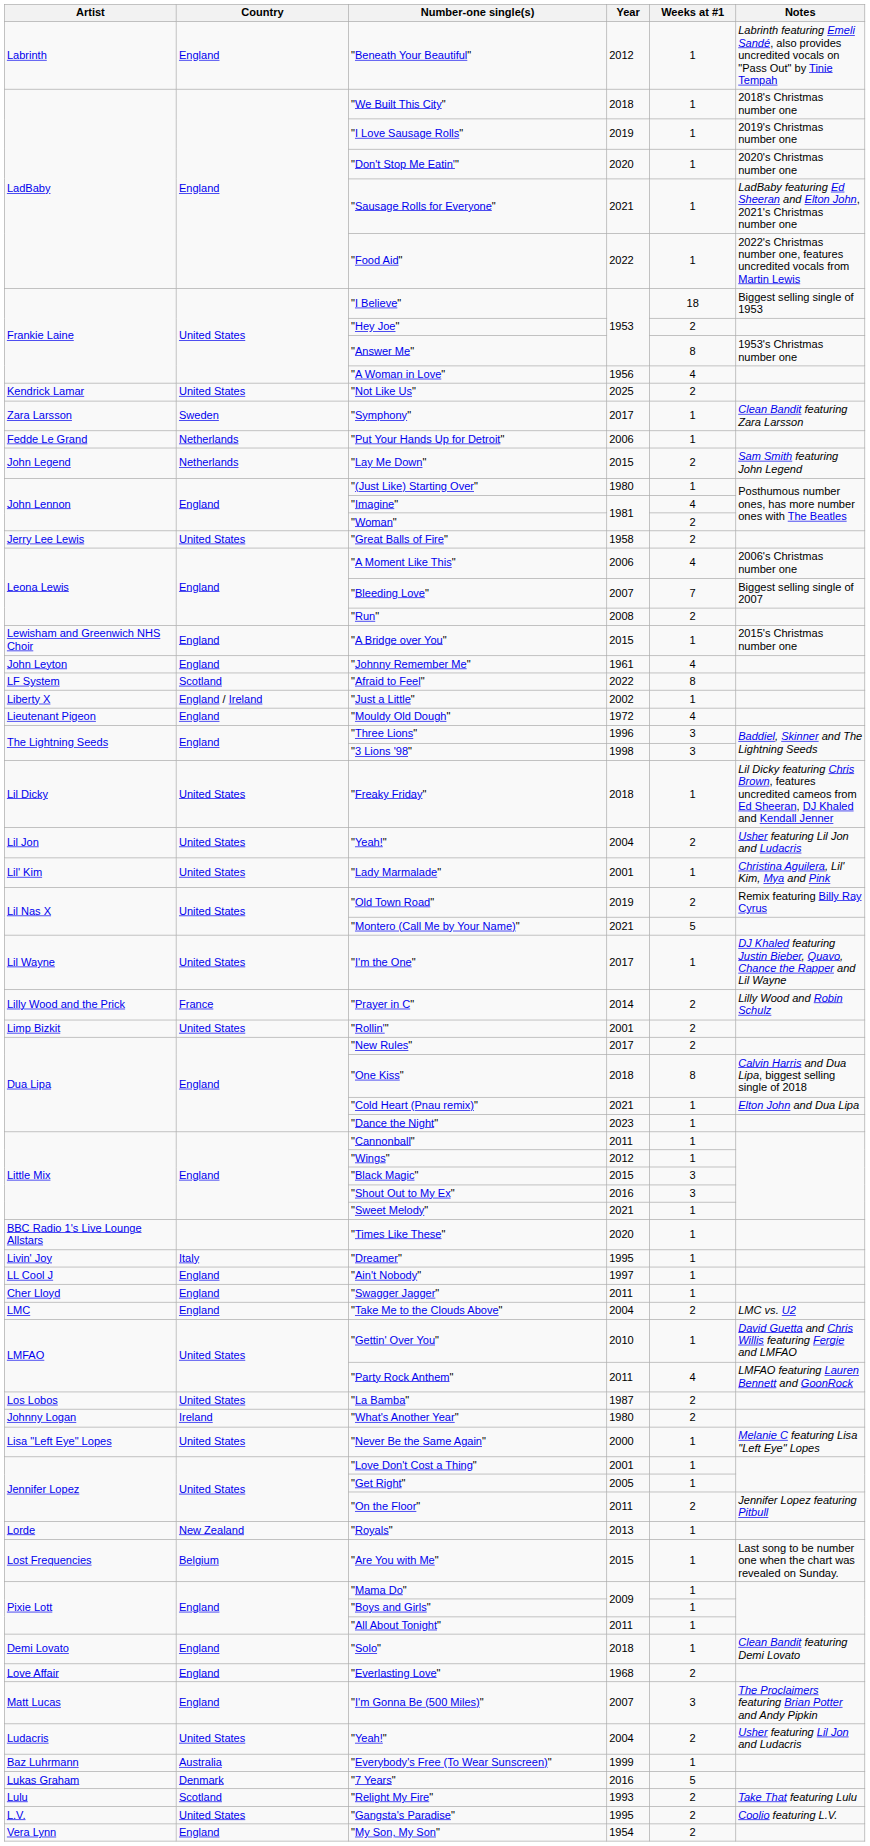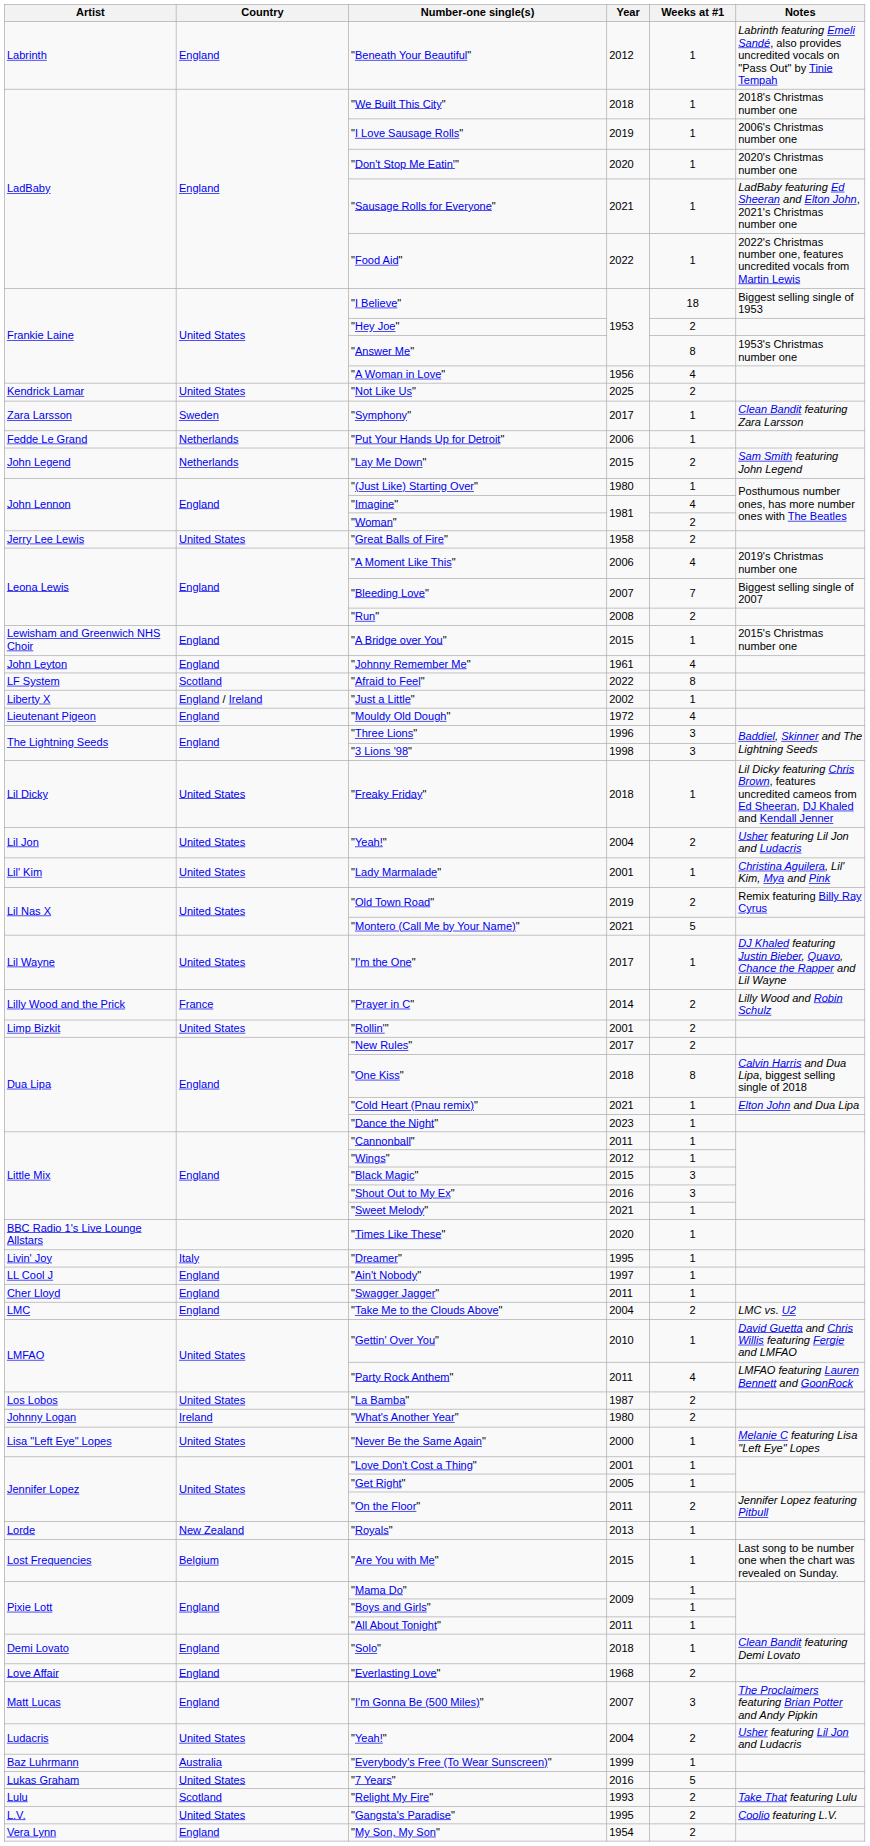 <table class="wikitable">
 <tr>
 <th width="20%">Artist</th>
 <th width="20%">Country</th>
 <th width="30%">Number-one single(s)</th>
 <th width="5%">Year</th>
 <th width="10%">Weeks at #1</th>
 <th width:"45%">Notes</th>
 </tr>
 <tr>
 <td><a href='#'>Labrinth</a></td>
 <td><a href='#'>England</a></td>
 <td>"<a href='#'>Beneath Your Beautiful</a>"</td>
 <td>2012</td>
 <td align=center>1</td>
 <td><em>Labrinth featuring <a href='#'>Emeli Sandé</a></em>, also provides uncredited vocals on "Pass Out" by <a href='#'>Tinie Tempah</a></td>
 </tr>
 <tr>
 <td rowspan="5"><a href='#'>LadBaby</a></td>
 <td rowspan="5"><a href='#'>England</a></td>
 <td>"<a href='#'>We Built This City</a>"</td>
 <td>2018</td>
 <td align=center>1</td>
 <td>2018's Christmas number one</td>
 </tr>
 <tr>
 <td>"<a href='#'>I Love Sausage Rolls</a>"</td>
 <td>2019</td>
 <td align=center>1</td>
-<td>2019's Christmas number one</td>
+<td>2006's Christmas number one</td>
 </tr>
 <tr>
 <td>"<a href='#'>Don't Stop Me Eatin'</a>"</td>
 <td>2020</td>
 <td align=center>1</td>
 <td>2020's Christmas number one</td>
 </tr>
 <tr>
 <td>"<a href='#'>Sausage Rolls for Everyone</a>"</td>
 <td>2021</td>
 <td align=center>1</td>
 <td><em>LadBaby featuring <a href='#'>Ed Sheeran</a> and <a href='#'>Elton John</a></em>, 2021's Christmas number one</td>
 </tr>
 <tr>
 <td>"<a href='#'>Food Aid</a>"</td>
 <td>2022</td>
 <td align=center>1</td>
 <td>2022's Christmas number one, features uncredited vocals from <a href='#'>Martin Lewis</a></td>
 </tr>
 <tr>
 <td rowspan="4"><a href='#'>Frankie Laine</a></td>
 <td rowspan="4"><a href='#'>United States</a></td>
 <td>"<a href='#'>I Believe</a>"</td>
 <td rowspan="3">1953</td>
 <td align=center>18</td>
 <td>Biggest selling single of 1953</td>
 </tr>
 <tr>
 <td>"<a href='#'>Hey Joe</a>"</td>
 <td align=center>2</td>
 <td></td>
 </tr>
 <tr>
 <td>"<a href='#'>Answer Me</a>"</td>
 <td align=center>8</td>
 <td>1953's Christmas number one</td>
 </tr>
 <tr>
 <td>"<a href='#'>A Woman in Love</a>"</td>
 <td>1956</td>
 <td align=center>4</td>
 <td></td>
 </tr>
 <tr>
 <td><a href='#'>Kendrick Lamar</a></td>
 <td><a href='#'>United States</a></td>
 <td>"<a href='#'>Not Like Us</a>"</td>
 <td>2025</td>
 <td align=center>2</td>
 <td></td>
 </tr>
 <tr>
 <td><a href='#'>Zara Larsson</a></td>
 <td><a href='#'>Sweden</a></td>
 <td>"<a href='#'>Symphony</a>"</td>
 <td>2017</td>
 <td align=center>1</td>
 <td><em><a href='#'>Clean Bandit</a> featuring Zara Larsson</em></td>
 </tr>
 <tr>
 <td><a href='#'>Fedde Le Grand</a></td>
 <td><a href='#'>Netherlands</a></td>
 <td>"<a href='#'>Put Your Hands Up for Detroit</a>"</td>
 <td>2006</td>
 <td align=center>1</td>
 <td></td>
 </tr>
 <tr>
 <td><a href='#'>John Legend</a></td>
 <td><a href='#'>Netherlands</a></td>
 <td>"<a href='#'>Lay Me Down</a>"</td>
 <td>2015</td>
 <td align=center>2</td>
 <td><em><a href='#'>Sam Smith</a> featuring John Legend</em></td>
 </tr>
 <tr>
 <td rowspan="3"><a href='#'>John Lennon</a></td>
 <td rowspan="3"><a href='#'>England</a></td>
 <td>"<a href='#'>(Just Like) Starting Over</a>"</td>
 <td>1980</td>
 <td align=center>1</td>
 <td rowspan="3">Posthumous number ones, has more number ones with <a href='#'>The Beatles</a></td>
 </tr>
 <tr>
 <td>"<a href='#'>Imagine</a>"</td>
 <td rowspan="2">1981</td>
 <td align=center>4</td>
 </tr>
 <tr>
 <td>"<a href='#'>Woman</a>"</td>
 <td align=center>2</td>
 </tr>
 <tr>
 <td><a href='#'>Jerry Lee Lewis</a></td>
 <td><a href='#'>United States</a></td>
 <td>"<a href='#'>Great Balls of Fire</a>"</td>
 <td>1958</td>
 <td align=center>2</td>
 <td></td>
 </tr>
 <tr>
 <td rowspan="3"><a href='#'>Leona Lewis</a></td>
 <td rowspan="3"><a href='#'>England</a></td>
 <td>"<a href='#'>A Moment Like This</a>"</td>
 <td>2006</td>
 <td align=center>4</td>
-<td>2006's Christmas number one</td>
+<td>2019's Christmas number one</td>
 </tr>
 <tr>
 <td>"<a href='#'>Bleeding Love</a>"</td>
 <td>2007</td>
 <td align=center>7</td>
 <td>Biggest selling single of 2007</td>
 </tr>
 <tr>
 <td>"<a href='#'>Run</a>"</td>
 <td>2008</td>
 <td align=center>2</td>
 <td></td>
 </tr>
 <tr>
 <td><a href='#'>Lewisham and Greenwich NHS Choir</a></td>
 <td><a href='#'>England</a></td>
 <td>"<a href='#'>A Bridge over You</a>"</td>
 <td>2015</td>
 <td align=center>1</td>
 <td>2015's Christmas number one</td>
 </tr>
 <tr>
 <td><a href='#'>John Leyton</a></td>
 <td><a href='#'>England</a></td>
 <td>"<a href='#'>Johnny Remember Me</a>"</td>
 <td>1961</td>
 <td align=center>4</td>
 <td></td>
 </tr>
 <tr>
 <td><a href='#'>LF System</a></td>
 <td><a href='#'>Scotland</a></td>
 <td>"<a href='#'>Afraid to Feel</a>"</td>
 <td>2022</td>
 <td align=center>8</td>
 <td></td>
 </tr>
 <tr>
 <td><a href='#'>Liberty X</a></td>
 <td><a href='#'>England</a> / <a href='#'>Ireland</a></td>
 <td>"<a href='#'>Just a Little</a>"</td>
 <td>2002</td>
 <td align=center>1</td>
 <td></td>
 </tr>
 <tr>
 <td><a href='#'>Lieutenant Pigeon</a></td>
 <td><a href='#'>England</a></td>
 <td>"<a href='#'>Mouldy Old Dough</a>"</td>
 <td>1972</td>
 <td align=center>4</td>
 <td></td>
 </tr>
 <tr>
 <td rowspan="2"><a href='#'>The Lightning Seeds</a></td>
 <td rowspan="2"><a href='#'>England</a></td>
 <td>"<a href='#'>Three Lions</a>"</td>
 <td>1996</td>
 <td align=center>3</td>
 <td rowspan="2"><em><a href='#'>Baddiel</a>, <a href='#'>Skinner</a> and The Lightning Seeds</em></td>
 </tr>
 <tr>
 <td>"<a href='#'>3 Lions '98</a>"</td>
 <td>1998</td>
 <td align=center>3</td>
 </tr>
 <tr>
 <td><a href='#'>Lil Dicky</a></td>
 <td><a href='#'>United States</a></td>
 <td>"<a href='#'>Freaky Friday</a>"</td>
 <td>2018</td>
 <td align=center>1</td>
 <td><em>Lil Dicky featuring <a href='#'>Chris Brown</a></em>, features uncredited cameos from <a href='#'>Ed Sheeran</a>, <a href='#'>DJ Khaled</a>  and <a href='#'>Kendall Jenner</a></td>
 </tr>
 <tr>
 <td><a href='#'>Lil Jon</a></td>
 <td><a href='#'>United States</a></td>
 <td>"<a href='#'>Yeah!</a>"</td>
 <td>2004</td>
 <td align=center>2</td>
 <td><em><a href='#'>Usher</a> featuring Lil Jon and <a href='#'>Ludacris</a></em></td>
 </tr>
 <tr>
 <td><a href='#'>Lil' Kim</a></td>
 <td><a href='#'>United States</a></td>
 <td>"<a href='#'>Lady Marmalade</a>"</td>
 <td>2001</td>
 <td align=center>1</td>
 <td><em><a href='#'>Christina Aguilera</a>, Lil' Kim, <a href='#'>Mya</a> and <a href='#'>Pink</a></em></td>
 </tr>
 <tr>
 <td rowspan="2"><a href='#'>Lil Nas X</a></td>
 <td rowspan="2"><a href='#'>United States</a></td>
 <td>"<a href='#'>Old Town Road</a>"</td>
 <td>2019</td>
 <td align=center>2</td>
 <td>Remix featuring <a href='#'>Billy Ray Cyrus</a></td>
 </tr>
 <tr>
 <td>"<a href='#'>Montero (Call Me by Your Name)</a>"</td>
 <td>2021</td>
 <td align=center>5</td>
 <td></td>
 </tr>
 <tr>
 <td><a href='#'>Lil Wayne</a></td>
 <td><a href='#'>United States</a></td>
 <td>"<a href='#'>I'm the One</a>"</td>
 <td>2017</td>
 <td align=center>1</td>
 <td><em><a href='#'>DJ Khaled</a> featuring <a href='#'>Justin Bieber</a>, <a href='#'>Quavo</a>, <a href='#'>Chance the Rapper</a> and Lil Wayne</em></td>
 </tr>
 <tr>
 <td><a href='#'>Lilly Wood and the Prick</a></td>
 <td><a href='#'>France</a></td>
 <td>"<a href='#'>Prayer in C</a>"</td>
 <td>2014</td>
 <td align=center>2</td>
 <td><em>Lilly Wood and <a href='#'>Robin Schulz</a></em></td>
 </tr>
 <tr>
 <td><a href='#'>Limp Bizkit</a></td>
 <td><a href='#'>United States</a></td>
 <td>"<a href='#'>Rollin'</a>"</td>
 <td>2001</td>
 <td align=center>2</td>
 <td></td>
 </tr>
 <tr>
 <td rowspan="4"><a href='#'>Dua Lipa</a></td>
 <td rowspan="4"><a href='#'>England</a></td>
 <td>"<a href='#'>New Rules</a>"</td>
 <td>2017</td>
 <td align=center>2</td>
 <td></td>
 </tr>
 <tr>
 <td>"<a href='#'>One Kiss</a>"</td>
 <td>2018</td>
 <td align=center>8</td>
 <td><em><a href='#'>Calvin Harris</a> and Dua Lipa</em>, biggest selling single of 2018</td>
 </tr>
 <tr>
 <td>"<a href='#'>Cold Heart (Pnau remix)</a>"</td>
 <td>2021</td>
 <td align=center>1</td>
 <td><em><a href='#'>Elton John</a> and Dua Lipa</em></td>
 </tr>
 <tr>
 <td>"<a href='#'>Dance the Night</a>"</td>
 <td>2023</td>
 <td align=center>1</td>
 <td></td>
 </tr>
 <tr>
 <td rowspan="5"><a href='#'>Little Mix</a></td>
 <td rowspan="5"><a href='#'>England</a></td>
 <td>"<a href='#'>Cannonball</a>"</td>
 <td>2011</td>
 <td align=center>1</td>
 <td rowspan="5"></td>
 </tr>
 <tr>
 <td>"<a href='#'>Wings</a>"</td>
 <td>2012</td>
 <td align=center>1</td>
 </tr>
 <tr>
 <td>"<a href='#'>Black Magic</a>"</td>
 <td>2015</td>
 <td align=center>3</td>
 </tr>
 <tr>
 <td>"<a href='#'>Shout Out to My Ex</a>"</td>
 <td>2016</td>
 <td align=center>3</td>
 </tr>
 <tr>
 <td>"<a href='#'>Sweet Melody</a>"</td>
 <td>2021</td>
 <td align=center>1</td>
 </tr>
 <tr>
 <td><a href='#'>BBC Radio 1's Live Lounge Allstars</a></td>
 <td></td>
 <td>"<a href='#'>Times Like These</a>"</td>
 <td>2020</td>
 <td align=center>1</td>
 <td></td>
 </tr>
 <tr>
 <td><a href='#'>Livin' Joy</a></td>
 <td><a href='#'>Italy</a></td>
 <td>"<a href='#'>Dreamer</a>"</td>
 <td>1995</td>
 <td align=center>1</td>
 <td></td>
 </tr>
 <tr>
 <td><a href='#'>LL Cool J</a></td>
 <td><a href='#'>England</a></td>
 <td>"<a href='#'>Ain't Nobody</a>"</td>
 <td>1997</td>
 <td align=center>1</td>
 <td></td>
 </tr>
 <tr>
 <td><a href='#'>Cher Lloyd</a></td>
 <td><a href='#'>England</a></td>
 <td>"<a href='#'>Swagger Jagger</a>"</td>
 <td>2011</td>
 <td align=center>1</td>
 <td></td>
 </tr>
 <tr>
 <td><a href='#'>LMC</a></td>
 <td><a href='#'>England</a></td>
 <td>"<a href='#'>Take Me to the Clouds Above</a>"</td>
 <td>2004</td>
 <td align=center>2</td>
 <td><em>LMC vs. <a href='#'>U2</a></em></td>
 </tr>
 <tr>
 <td rowspan="2"><a href='#'>LMFAO</a></td>
 <td rowspan="2"><a href='#'>United States</a></td>
 <td>"<a href='#'>Gettin' Over You</a>"</td>
 <td>2010</td>
 <td align=center>1</td>
 <td><em><a href='#'>David Guetta</a> and <a href='#'>Chris Willis</a> featuring <a href='#'>Fergie</a> and LMFAO</em></td>
 </tr>
 <tr>
 <td>"<a href='#'>Party Rock Anthem</a>"</td>
 <td>2011</td>
 <td align=center>4</td>
 <td><em>LMFAO featuring <a href='#'>Lauren Bennett</a> and <a href='#'>GoonRock</a></em></td>
 </tr>
 <tr>
 <td><a href='#'>Los Lobos</a></td>
 <td><a href='#'>United States</a></td>
 <td>"<a href='#'>La Bamba</a>"</td>
 <td>1987</td>
 <td align=center>2</td>
 <td></td>
 </tr>
 <tr>
 <td><a href='#'>Johnny Logan</a></td>
 <td><a href='#'>Ireland</a></td>
 <td>"<a href='#'>What's Another Year</a>"</td>
 <td>1980</td>
 <td align=center>2</td>
 <td></td>
 </tr>
 <tr>
 <td><a href='#'>Lisa "Left Eye" Lopes</a></td>
 <td><a href='#'>United States</a></td>
 <td>"<a href='#'>Never Be the Same Again</a>"</td>
 <td>2000</td>
 <td align=center>1</td>
 <td><em><a href='#'>Melanie C</a> featuring Lisa "Left Eye" Lopes</em></td>
 </tr>
 <tr>
 <td rowspan="3"><a href='#'>Jennifer Lopez</a></td>
 <td rowspan="3"><a href='#'>United States</a></td>
 <td>"<a href='#'>Love Don't Cost a Thing</a>"</td>
 <td>2001</td>
 <td align=center>1</td>
 <td rowspan="2"></td>
 </tr>
 <tr>
 <td>"<a href='#'>Get Right</a>"</td>
 <td>2005</td>
 <td align=center>1</td>
 </tr>
 <tr>
 <td>"<a href='#'>On the Floor</a>"</td>
 <td>2011</td>
 <td align=center>2</td>
 <td><em>Jennifer Lopez featuring <a href='#'>Pitbull</a></em></td>
 </tr>
 <tr>
 <td><a href='#'>Lorde</a></td>
 <td><a href='#'>New Zealand</a></td>
 <td>"<a href='#'>Royals</a>"</td>
 <td>2013</td>
 <td align=center>1</td>
 <td></td>
 </tr>
 <tr>
 <td><a href='#'>Lost Frequencies</a></td>
 <td><a href='#'>Belgium</a></td>
 <td>"<a href='#'>Are You with Me</a>"</td>
 <td>2015</td>
 <td align=center>1</td>
 <td>Last song to be number one when the chart was revealed on Sunday.</td>
 </tr>
 <tr>
 <td rowspan="3"><a href='#'>Pixie Lott</a></td>
 <td rowspan="3"><a href='#'>England</a></td>
 <td>"<a href='#'>Mama Do</a>"</td>
 <td rowspan="2">2009</td>
 <td align=center>1</td>
 <td rowspan="3"></td>
 </tr>
 <tr>
 <td>"<a href='#'>Boys and Girls</a>"</td>
 <td align=center>1</td>
 </tr>
 <tr>
 <td>"<a href='#'>All About Tonight</a>"</td>
 <td>2011</td>
 <td align=center>1</td>
 </tr>
 <tr>
 <td><a href='#'>Demi Lovato</a></td>
 <td><a href='#'>England</a></td>
 <td>"<a href='#'>Solo</a>"</td>
 <td>2018</td>
 <td align=center>1</td>
 <td><em><a href='#'>Clean Bandit</a> featuring Demi Lovato</em></td>
 </tr>
 <tr>
 <td><a href='#'>Love Affair</a></td>
 <td><a href='#'>England</a></td>
 <td>"<a href='#'>Everlasting Love</a>"</td>
 <td>1968</td>
 <td align=center>2</td>
 <td></td>
 </tr>
 <tr>
 <td><a href='#'>Matt Lucas</a></td>
 <td><a href='#'>England</a></td>
 <td>"<a href='#'>I'm Gonna Be (500 Miles)</a>"</td>
 <td>2007</td>
 <td align=center>3</td>
 <td><em><a href='#'>The Proclaimers</a> featuring <a href='#'>Brian Potter</a> and Andy Pipkin</em></td>
 </tr>
 <tr>
 <td><a href='#'>Ludacris</a></td>
 <td><a href='#'>United States</a></td>
 <td>"<a href='#'>Yeah!</a>"</td>
 <td>2004</td>
 <td align=center>2</td>
 <td><em><a href='#'>Usher</a> featuring <a href='#'>Lil Jon</a> and Ludacris</em></td>
 </tr>
 <tr>
 <td><a href='#'>Baz Luhrmann</a></td>
 <td><a href='#'>Australia</a></td>
 <td>"<a href='#'>Everybody's Free (To Wear Sunscreen)</a>"</td>
 <td>1999</td>
 <td align=center>1</td>
 <td></td>
 </tr>
 <tr>
 <td><a href='#'>Lukas Graham</a></td>
-<td><a href='#'>Denmark</a></td>
+<td><a href='#'>United States</a></td>
 <td>"<a href='#'>7 Years</a>"</td>
 <td>2016</td>
 <td align=center>5</td>
 <td></td>
 </tr>
 <tr>
 <td><a href='#'>Lulu</a></td>
 <td><a href='#'>Scotland</a></td>
 <td>"<a href='#'>Relight My Fire</a>"</td>
 <td>1993</td>
 <td align=center>2</td>
 <td><em><a href='#'>Take That</a> featuring Lulu</em></td>
 </tr>
 <tr>
 <td><a href='#'>L.V.</a></td>
 <td><a href='#'>United States</a></td>
 <td>"<a href='#'>Gangsta's Paradise</a>"</td>
 <td>1995</td>
 <td align=center>2</td>
 <td><em><a href='#'>Coolio</a> featuring L.V.</em></td>
 </tr>
 <tr>
 <td><a href='#'>Vera Lynn</a></td>
 <td><a href='#'>England</a></td>
 <td>"<a href='#'>My Son, My Son</a>"</td>
 <td>1954</td>
 <td align=center>2</td>
 <td></td>
 </tr>
 </table>
